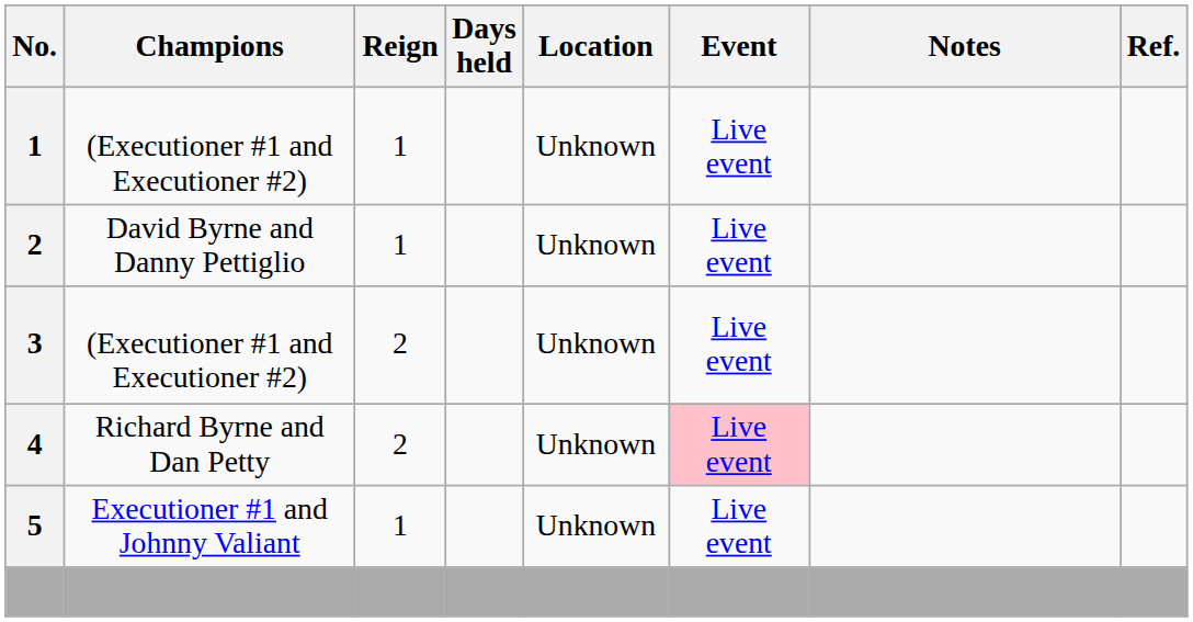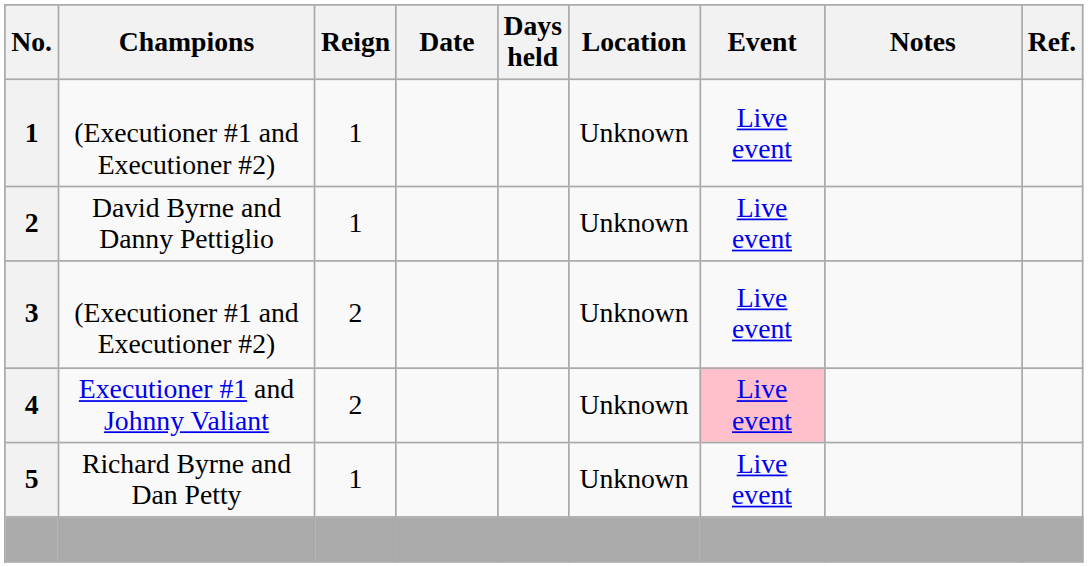 <table class="wikitable sortable" style="text-align: center" width=100%>
 <tr>
 <th width=0 data-sort-type="number">No.</th>
 <th width=32%>Champions</th>
 <th width=0>Reign</th>
+<th width=12%>Date</th>
 <th width=0 data-sort-type="number">Days held</th>
 <th width=13%>Location</th>
 <th width=15%>Event</th>
 <th width=60% class="unsortable">Notes</th>
 <th width=0 class="unsortable">Ref.</th>
 </tr>
 <tr>
 <th>1</th>
 <td><em></em><br>(Executioner #1 and Executioner #2)</td>
 <td>1</td>
 <td></td>
+<td></td>
 <td>Unknown</td>
 <td><a href='#'>Live event</a></td>
 <td align=left> </td>
 <td></td>
 </tr>
 <tr>
 <th>2</th>
 <td>David Byrne and Danny Pettiglio</td>
 <td>1</td>
+<td></td>
 <td></td>
 <td>Unknown</td>
 <td><a href='#'>Live event</a></td>
 <td align=left> </td>
 <td></td>
 </tr>
 <tr>
 <th>3</th>
 <td><em></em><br>(Executioner #1 and Executioner #2)</td>
 <td>2</td>
 <td></td>
+<td></td>
 <td>Unknown</td>
 <td><a href='#'>Live event</a></td>
 <td align=left> </td>
 <td></td>
 </tr>
 <tr>
 <th>4</th>
-<td>Richard Byrne and Dan Petty</td>
+<td><a href='#'>Executioner #1</a> and <a href='#'>Johnny Valiant</a></td>
 <td>2</td>
+<td></td>
 <td></td>
 <td>Unknown</td>
 <td style="background: pink;"><a href='#'>Live event</a></td>
 <td align=left> </td>
 <td></td>
 </tr>
 <tr>
 <th>5</th>
-<td><a href='#'>Executioner #1</a> and <a href='#'>Johnny Valiant</a></td>
+<td>Richard Byrne and Dan Petty</td>
 <td>1</td>
+<td></td>
 <td></td>
 <td>Unknown</td>
 <td><a href='#'>Live event</a></td>
 <td align=left> </td>
 <td></td>
 </tr>
 <tr>
 <td style="background: #aaaaaa;"></td>
 <td style="background: #aaaaaa;"> </td>
 <td style="background: #aaaaaa;"> </td>
 <td style="background: #aaaaaa;"> </td>
 <td style="background: #aaaaaa;"> </td>
 <td style="background: #aaaaaa;"> </td>
 <td style="background: #aaaaaa;"> </td>
 <td style="background: #aaaaaa;"> </td>
+<td style="background: #aaaaaa;"> </td>
 </tr>
 </table>
